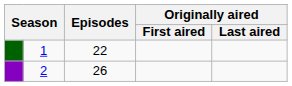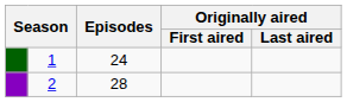 <table class="wikitable" style="text-align:center;">
 <tr>
 <th style="padding: 0 8px;" colspan="2" rowspan="2">Season</th>
 <th style="padding: 0 8px;" rowspan="2">Episodes</th>
 <th colspan="2">Originally aired</th>
 </tr>
 <tr>
 <th style="padding: 0 8px;">First aired</th>
 <th style="padding: 0 8px;">Last aired</th>
 </tr>
 <tr>
 <td style="background:#006100;"></td>
 <td><a href='#'>1</a></td>
-<td>22</td>
+<td>24</td>
 <td style="padding: 0 8px;"></td>
 <td style="padding: 0 8px;"></td>
 </tr>
 <tr>
 <td style="background:#8600C0;"></td>
 <td><a href='#'>2</a></td>
-<td>26</td>
+<td>28</td>
 <td style="padding: 0 8px;"></td>
 <td style="padding: 0 8px;"></td>
 </tr>
 </table>
